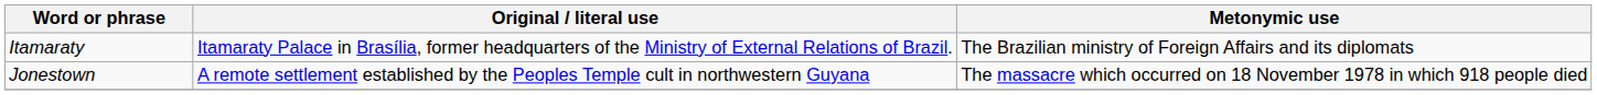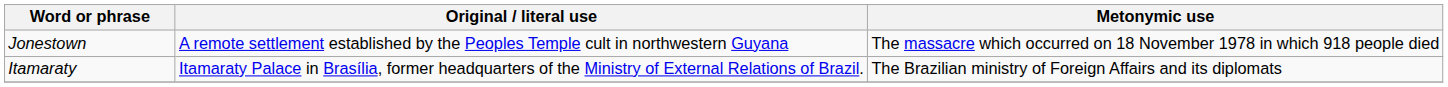 <table class="wikitable">
 <tr>
 <th width=160pt>Word or phrase</th>
 <th>Original / literal use</th>
 <th>Metonymic use</th>
 </tr>
 <tr>
+<td><em>Jonestown</em></td>
+<td><a href='#'>A remote settlement</a> established by the <a href='#'>Peoples Temple</a> cult in northwestern <a href='#'>Guyana</a></td>
+<td>The <a href='#'>massacre</a> which occurred on 18 November 1978 in which 918 people died</td>
+</tr>
+<tr>
 <td><em>Itamaraty</em></td>
 <td><a href='#'>Itamaraty Palace</a> in <a href='#'>Brasília</a>, former headquarters of the <a href='#'>Ministry of External Relations of Brazil</a>.</td>
 <td>The Brazilian ministry of Foreign Affairs and its diplomats</td>
 </tr>
 <tr>
-<td><em>Jonestown</em></td>
-<td><a href='#'>A remote settlement</a> established by the <a href='#'>Peoples Temple</a> cult in northwestern <a href='#'>Guyana</a></td>
-<td>The <a href='#'>massacre</a> which occurred on 18 November 1978 in which 918 people died</td>
-</tr>
-<tr>
 </tr>
 </table>
